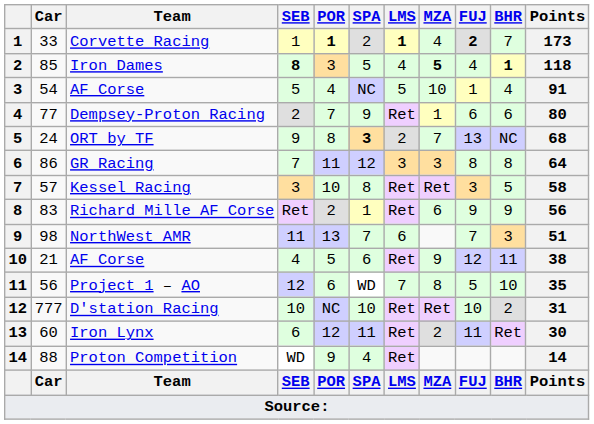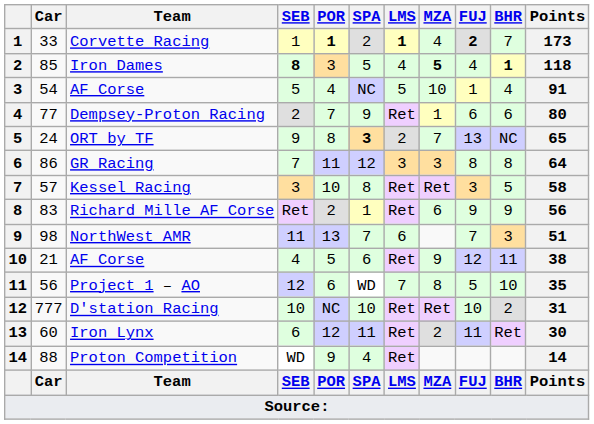 <table class="wikitable" style="font-size:85%; text-align:center;">
 <tr>
 <th></th>
 <th>Car</th>
 <th>Team</th>
 <th><a href='#'>SEB</a><br></th>
 <th><a href='#'>POR</a><br></th>
 <th><a href='#'>SPA</a><br></th>
 <th><a href='#'>LMS</a><br></th>
 <th><a href='#'>MZA</a><br></th>
 <th><a href='#'>FUJ</a><br></th>
 <th><a href='#'>BHR</a><br></th>
 <th>Points</th>
 </tr>
 <tr>
 <th>1</th>
 <td>33</td>
 <td align="left"> <a href='#'>Corvette Racing</a></td>
 <td style="background:#ffffbf;">1</td>
 <td style="background:#ffffbf;"><strong>1</strong></td>
 <td style="background:#dfdfdf;">2</td>
 <td style="background:#ffffbf;"><strong>1</strong></td>
 <td style="background:#dfffdf;">4</td>
 <td style="background:#dfdfdf;"><strong>2</strong></td>
 <td style="background:#dfffdf;">7</td>
 <th>173</th>
 </tr>
 <tr>
 <th>2</th>
 <td>85</td>
 <td align="left"> <a href='#'>Iron Dames</a></td>
 <td style="background:#dfffdf;"><strong>8</strong></td>
 <td style="background:#ffdf9f;">3</td>
 <td style="background:#dfffdf;">5</td>
 <td style="background:#dfffdf;">4</td>
 <td style="background:#dfffdf;"><strong>5</strong></td>
 <td style="background:#dfffdf;">4</td>
 <td style="background:#ffffbf;"><strong>1</strong></td>
 <th>118</th>
 </tr>
 <tr>
 <th>3</th>
 <td>54</td>
 <td align="left"> <a href='#'>AF Corse</a></td>
 <td style="background:#dfffdf;">5</td>
 <td style="background:#dfffdf;">4</td>
 <td style="background:#cfcfff;">NC</td>
 <td style="background:#dfffdf;">5</td>
 <td style="background:#dfffdf;">10</td>
 <td style="background:#ffffbf;">1</td>
 <td style="background:#dfffdf;">4</td>
 <th>91</th>
 </tr>
 <tr>
 <th>4</th>
 <td>77</td>
 <td align="left" nowrap> <a href='#'>Dempsey-Proton Racing</a></td>
 <td style="background:#dfdfdf;">2</td>
 <td style="background:#dfffdf;">7</td>
 <td style="background:#dfffdf;">9</td>
 <td style="background:#efcfff;">Ret</td>
 <td style="background:#ffffbf;">1</td>
 <td style="background:#dfffdf;">6</td>
 <td style="background:#dfffdf;">6</td>
 <th>80</th>
 </tr>
 <tr>
 <th>5</th>
 <td>24</td>
 <td align="left"> <a href='#'>ORT by TF</a></td>
 <td style="background:#dfffdf;">9</td>
 <td style="background:#dfffdf;">8</td>
 <td style="background:#ffdf9f;"><strong>3</strong></td>
 <td style="background:#dfdfdf;">2</td>
 <td style="background:#dfffdf;">7</td>
 <td style="background:#cfcfff;">13</td>
 <td style="background:#cfcfff;">NC</td>
-<th>68</th>
+<th>65</th>
 </tr>
 <tr>
 <th>6</th>
 <td>86</td>
 <td align="left"> <a href='#'>GR Racing</a></td>
 <td style="background:#dfffdf;">7</td>
 <td style="background:#cfcfff;">11</td>
 <td style="background:#cfcfff;">12</td>
 <td style="background:#ffdf9f;">3</td>
 <td style="background:#ffdf9f;">3</td>
 <td style="background:#dfffdf;">8</td>
 <td style="background:#dfffdf;">8</td>
 <th>64</th>
 </tr>
 <tr>
 <th>7</th>
 <td>57</td>
 <td align="left"> <a href='#'>Kessel Racing</a></td>
 <td style="background:#ffdf9f;">3</td>
 <td style="background:#dfffdf;">10</td>
 <td style="background:#dfffdf;">8</td>
 <td style="background:#efcfff;">Ret</td>
 <td style="background:#efcfff;">Ret</td>
 <td style="background:#ffdf9f;">3</td>
 <td style="background:#dfffdf;">5</td>
 <th>58</th>
 </tr>
 <tr>
 <th>8</th>
 <td>83</td>
 <td align="left"> <a href='#'>Richard Mille AF Corse</a></td>
 <td style="background:#efcfff;">Ret</td>
 <td style="background:#dfdfdf;">2</td>
 <td style="background:#ffffbf;">1</td>
 <td style="background:#efcfff;">Ret</td>
 <td style="background:#dfffdf;">6</td>
 <td style="background:#dfffdf;">9</td>
 <td style="background:#dfffdf;">9</td>
 <th>56</th>
 </tr>
 <tr>
 <th>9</th>
 <td>98</td>
 <td align="left"> <a href='#'>NorthWest AMR</a></td>
 <td style="background:#cfcfff;">11</td>
 <td style="background:#cfcfff;">13</td>
 <td style="background:#dfffdf;">7</td>
 <td style="background:#dfffdf;">6</td>
 <td style="background:#;"></td>
 <td style="background:#dfffdf;">7</td>
 <td style="background:#ffdf9f;">3</td>
 <th>51</th>
 </tr>
 <tr>
 <th>10</th>
 <td>21</td>
 <td align="left"> <a href='#'>AF Corse</a></td>
 <td style="background:#dfffdf;">4</td>
 <td style="background:#dfffdf;">5</td>
 <td style="background:#dfffdf;">6</td>
 <td style="background:#efcfff;">Ret</td>
 <td style="background:#dfffdf;">9</td>
 <td style="background:#cfcfff;">12</td>
 <td style="background:#cfcfff;">11</td>
 <th>38</th>
 </tr>
 <tr>
 <th>11</th>
 <td>56</td>
 <td align="left"> <a href='#'>Project 1</a> – <a href='#'>AO</a></td>
 <td style="background:#cfcfff;">12</td>
 <td style="background:#dfffdf;">6</td>
 <td style="background:#ffffff;">WD</td>
 <td style="background:#dfffdf;">7</td>
 <td style="background:#dfffdf;">8</td>
 <td style="background:#dfffdf;">5</td>
 <td style="background:#dfffdf;">10</td>
 <th>35</th>
 </tr>
 <tr>
 <th>12</th>
 <td>777</td>
 <td align="left"> <a href='#'>D'station Racing</a></td>
 <td style="background:#dfffdf;">10</td>
 <td style="background:#cfcfff;">NC</td>
 <td style="background:#dfffdf;">10</td>
 <td style="background:#efcfff;">Ret</td>
 <td style="background:#efcfff;">Ret</td>
 <td style="background:#dfffdf;">10</td>
 <td style="background:#dfdfdf;">2</td>
 <th>31</th>
 </tr>
 <tr>
 <th>13</th>
 <td>60</td>
 <td align="left"> <a href='#'>Iron Lynx</a></td>
 <td style="background:#dfffdf;">6</td>
 <td style="background:#cfcfff;">12</td>
 <td style="background:#cfcfff;">11</td>
 <td style="background:#efcfff;">Ret</td>
 <td style="background:#dfdfdf;">2</td>
 <td style="background:#cfcfff;">11</td>
 <td style="background:#efcfff;">Ret</td>
 <th>30</th>
 </tr>
 <tr>
 <th>14</th>
 <td>88</td>
 <td align="left"> <a href='#'>Proton Competition</a></td>
 <td style="background:#ffffff;">WD</td>
 <td style="background:#dfffdf;">9</td>
 <td style="background:#dfffdf;">4</td>
 <td style="background:#efcfff;">Ret</td>
 <td style="background:#;"></td>
 <td style="background:#;"></td>
 <td style="background:#;"></td>
 <th>14</th>
 </tr>
 <tr>
 <th></th>
 <th>Car</th>
 <th>Team</th>
 <th><a href='#'>SEB</a><br></th>
 <th><a href='#'>POR</a><br></th>
 <th><a href='#'>SPA</a><br></th>
 <th><a href='#'>LMS</a><br></th>
 <th><a href='#'>MZA</a><br></th>
 <th><a href='#'>FUJ</a><br></th>
 <th><a href='#'>BHR</a><br></th>
 <th>Points</th>
 </tr>
 <tr class="sortbottom">
 <td colspan="11" style="background-color:#EAECF0;text-align:center"><strong>Source:</strong></td>
 </tr>
 </table>
